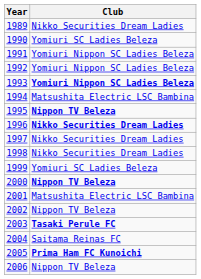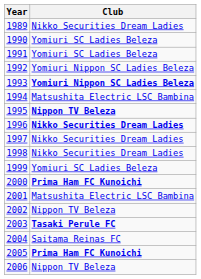 <table class="wikitable">
 <tr>
 <th>Year</th>
 <th>Club</th>
 </tr>
 <tr>
 <td><a href='#'>1989</a></td>
 <td><a href='#'>Nikko Securities Dream Ladies</a></td>
 </tr>
 <tr>
 <td><a href='#'>1990</a></td>
 <td><a href='#'>Yomiuri SC Ladies Beleza</a></td>
 </tr>
 <tr>
 <td><a href='#'>1991</a></td>
-<td><a href='#'>Yomiuri Nippon SC Ladies Beleza</a></td>
+<td><a href='#'>Yomiuri SC Ladies Beleza</a></td>
 </tr>
 <tr>
 <td><a href='#'>1992</a></td>
 <td><a href='#'>Yomiuri Nippon SC Ladies Beleza</a></td>
 </tr>
 <tr>
 <td><a href='#'>1993</a></td>
 <td><strong><a href='#'>Yomiuri Nippon SC Ladies Beleza</a></strong></td>
 </tr>
 <tr>
 <td><a href='#'>1994</a></td>
 <td><a href='#'>Matsushita Electric LSC Bambina</a></td>
 </tr>
 <tr>
 <td><a href='#'>1995</a></td>
 <td><strong><a href='#'>Nippon TV Beleza</a></strong></td>
 </tr>
 <tr>
 <td><a href='#'>1996</a></td>
 <td><strong><a href='#'>Nikko Securities Dream Ladies</a></strong></td>
 </tr>
 <tr>
 <td><a href='#'>1997</a></td>
 <td><a href='#'>Nikko Securities Dream Ladies</a></td>
 </tr>
 <tr>
 <td><a href='#'>1998</a></td>
 <td><a href='#'>Nikko Securities Dream Ladies</a></td>
 </tr>
 <tr>
 <td><a href='#'>1999</a></td>
 <td><a href='#'>Yomiuri SC Ladies Beleza</a></td>
 </tr>
 <tr>
 <td><a href='#'>2000</a></td>
-<td><strong><a href='#'>Nippon TV Beleza</a></strong></td>
+<td><strong><a href='#'>Prima Ham FC Kunoichi</a></strong></td>
 </tr>
 <tr>
 <td><a href='#'>2001</a></td>
 <td><a href='#'>Matsushita Electric LSC Bambina</a></td>
 </tr>
 <tr>
 <td><a href='#'>2002</a></td>
 <td><a href='#'>Nippon TV Beleza</a></td>
 </tr>
 <tr>
 <td><a href='#'>2003</a></td>
 <td><strong><a href='#'>Tasaki Perule FC</a></strong></td>
 </tr>
 <tr>
 <td><a href='#'>2004</a></td>
 <td><a href='#'>Saitama Reinas FC</a></td>
 </tr>
 <tr>
 <td><a href='#'>2005</a></td>
 <td><strong><a href='#'>Prima Ham FC Kunoichi</a></strong></td>
 </tr>
 <tr>
 <td><a href='#'>2006</a></td>
 <td><a href='#'>Nippon TV Beleza</a></td>
 </tr>
 </table>
